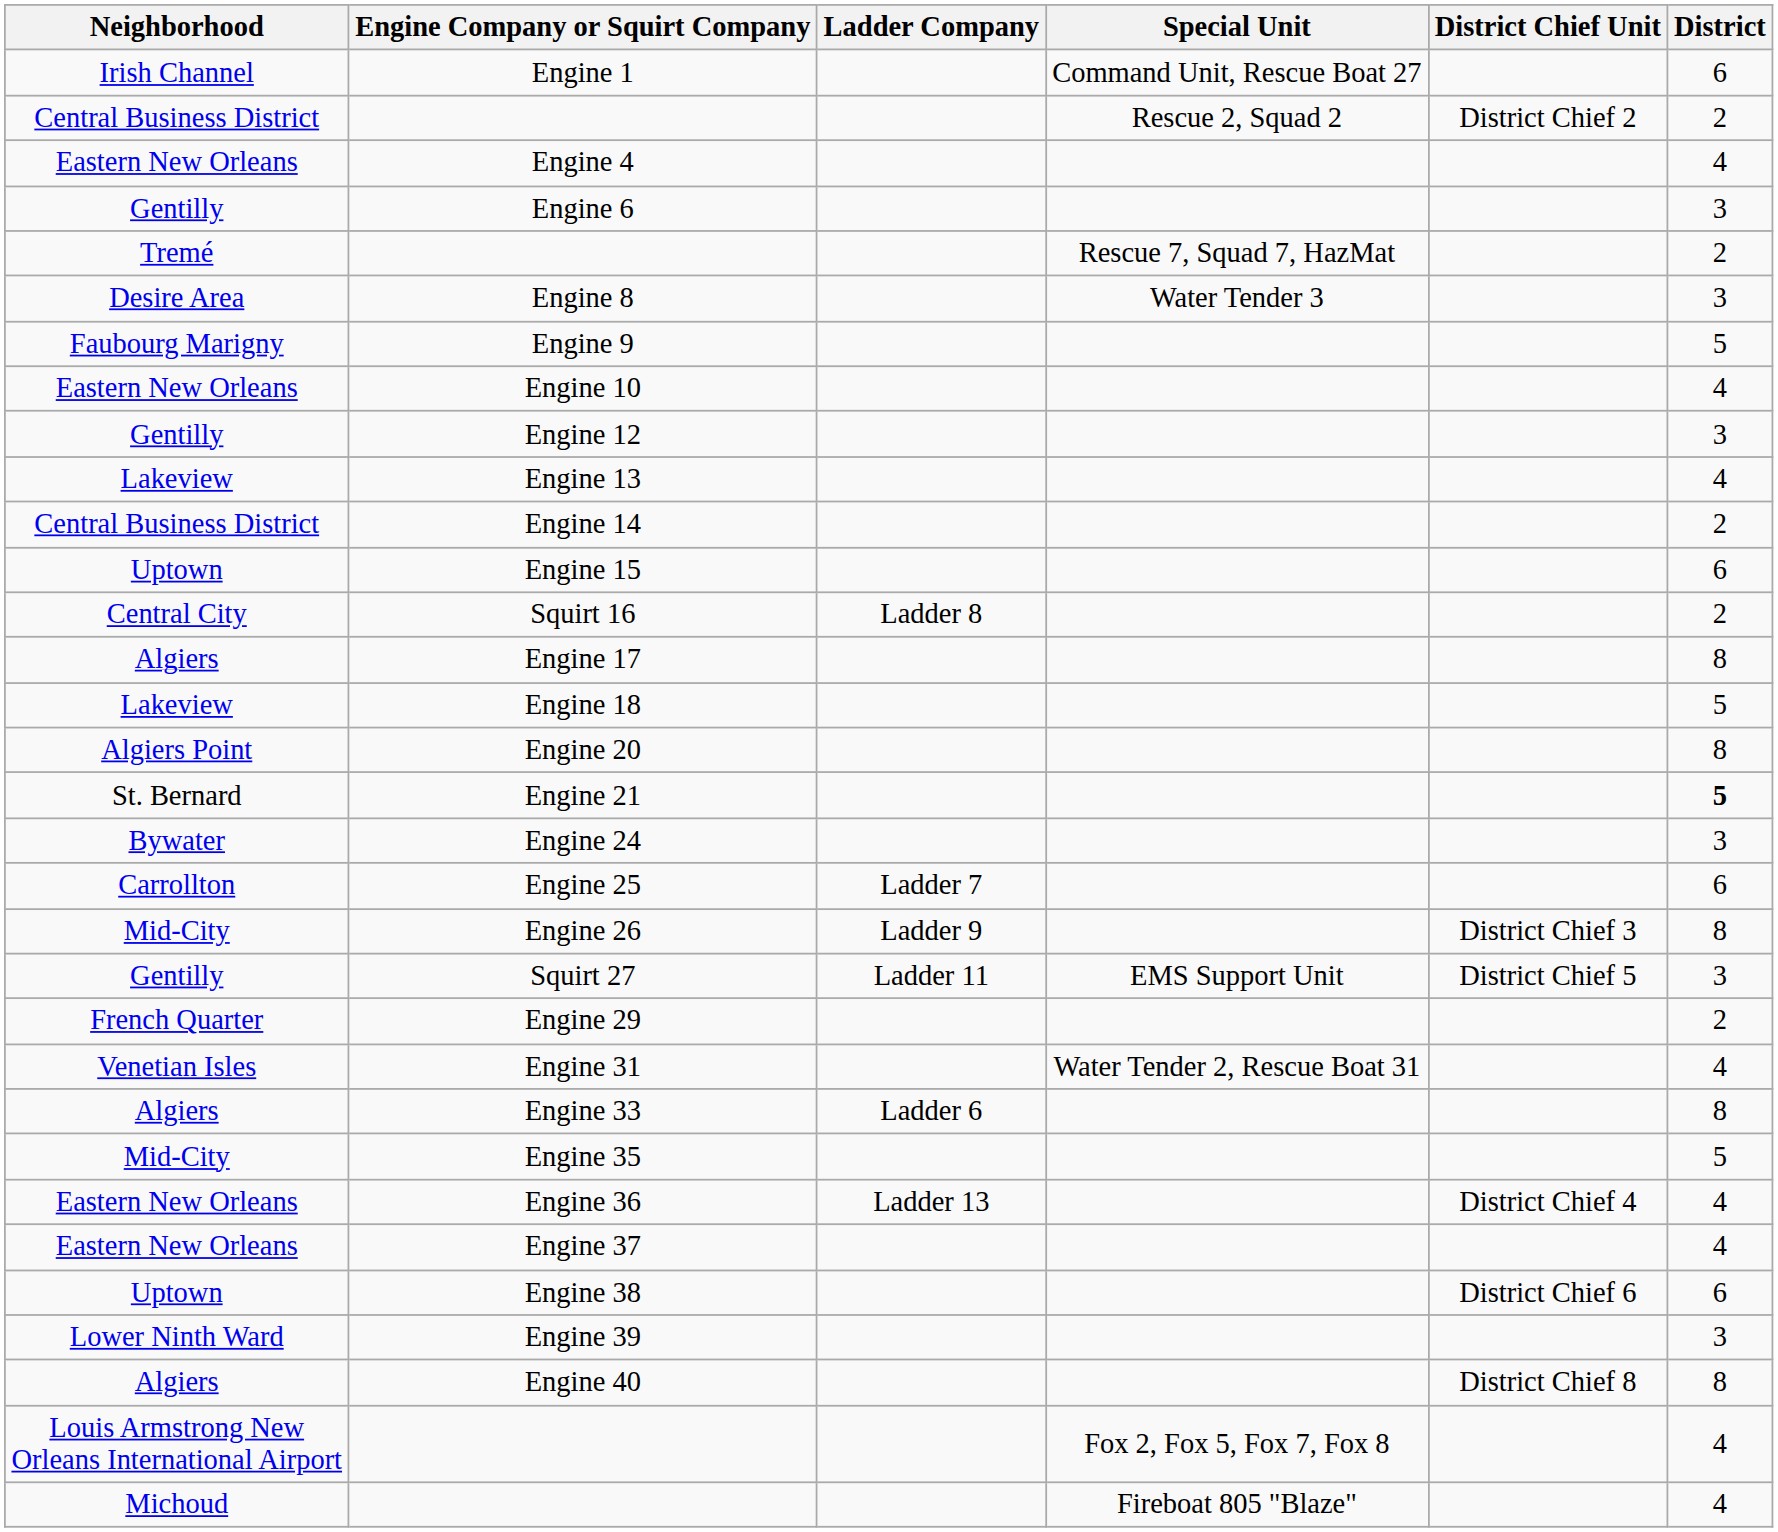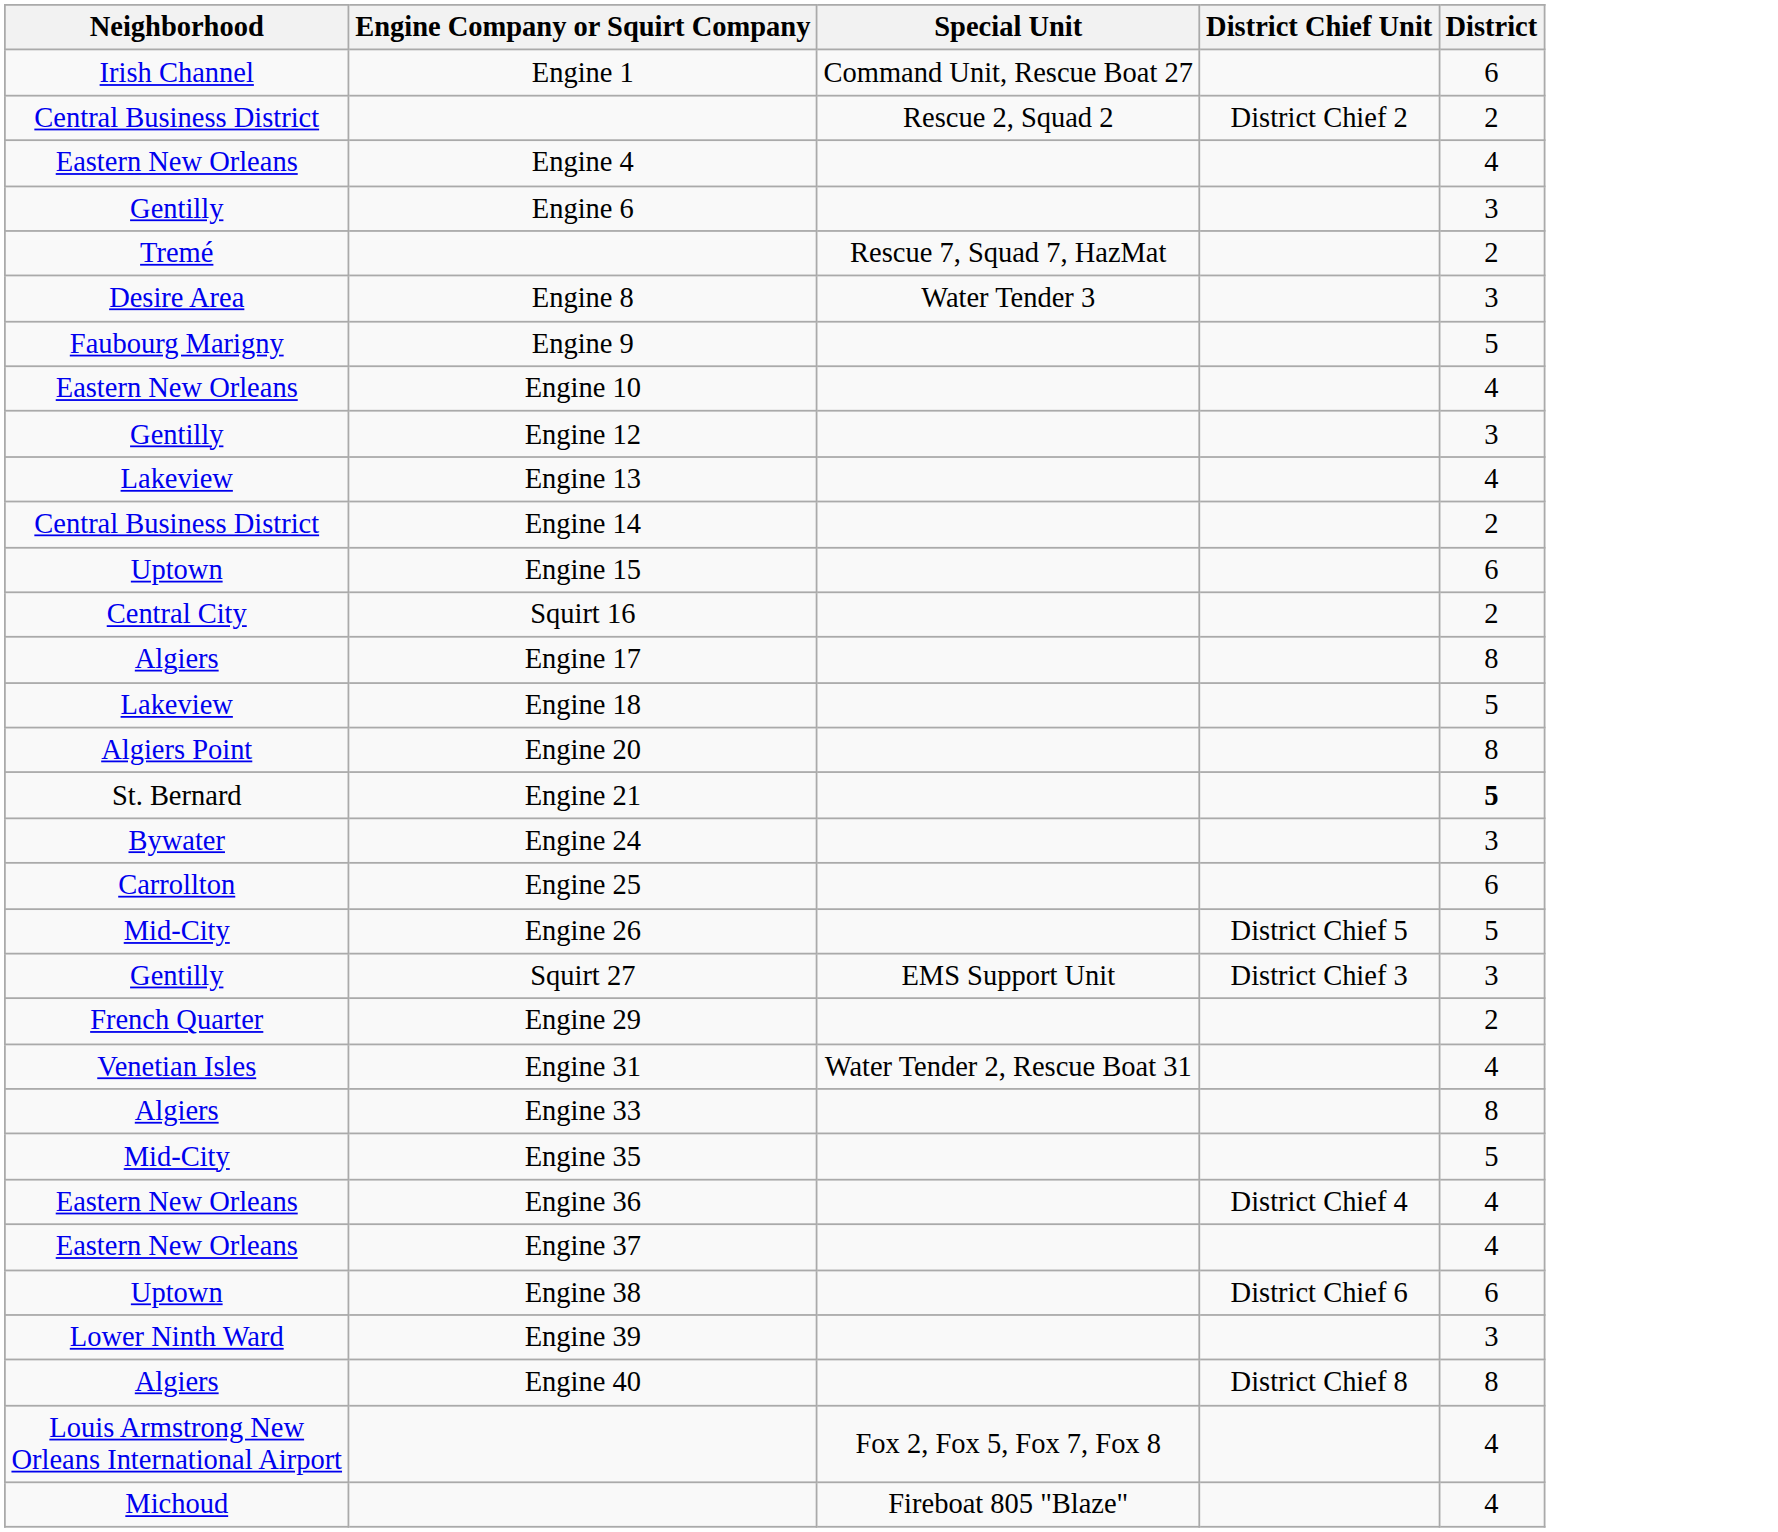 <table class=wikitable style="text-align:center;">
 <tr>
 <th>Neighborhood</th>
 <th>Engine Company or Squirt Company</th>
-<th>Ladder Company</th>
 <th>Special Unit</th>
 <th>District Chief Unit</th>
 <th>District</th>
 </tr>
 <tr>
 <td><a href='#'>Irish Channel</a></td>
 <td>Engine 1</td>
-<td></td>
 <td>Command Unit, Rescue Boat 27</td>
 <td></td>
 <td>6</td>
 </tr>
 <tr>
 <td><a href='#'>Central Business District</a></td>
-<td></td>
 <td></td>
 <td>Rescue 2, Squad 2</td>
 <td>District Chief 2</td>
 <td>2</td>
 </tr>
 <tr>
 <td><a href='#'>Eastern New Orleans</a></td>
 <td>Engine 4</td>
 <td></td>
 <td></td>
-<td></td>
 <td>4</td>
 </tr>
 <tr>
 <td><a href='#'>Gentilly</a></td>
 <td>Engine 6</td>
 <td></td>
 <td></td>
-<td></td>
 <td>3</td>
 </tr>
 <tr>
 <td><a href='#'>Tremé</a></td>
-<td></td>
 <td></td>
 <td>Rescue 7, Squad 7, HazMat</td>
 <td></td>
 <td>2</td>
 </tr>
 <tr>
 <td><a href='#'>Desire Area</a></td>
 <td>Engine 8</td>
-<td></td>
 <td>Water Tender 3</td>
 <td></td>
 <td>3</td>
 </tr>
 <tr>
 <td><a href='#'>Faubourg Marigny</a></td>
 <td>Engine 9</td>
 <td></td>
 <td></td>
-<td></td>
 <td>5</td>
 </tr>
 <tr>
 <td><a href='#'>Eastern New Orleans</a></td>
 <td>Engine 10</td>
-<td></td>
 <td></td>
 <td></td>
 <td>4</td>
 </tr>
 <tr>
 <td><a href='#'>Gentilly</a></td>
 <td>Engine 12</td>
 <td></td>
 <td></td>
-<td></td>
 <td>3</td>
 </tr>
 <tr>
 <td><a href='#'>Lakeview</a></td>
 <td>Engine 13</td>
-<td></td>
 <td></td>
 <td></td>
 <td>4</td>
 </tr>
 <tr>
 <td><a href='#'>Central Business District</a></td>
 <td>Engine 14</td>
 <td></td>
 <td></td>
-<td></td>
 <td>2</td>
 </tr>
 <tr>
 <td><a href='#'>Uptown</a></td>
 <td>Engine 15</td>
 <td></td>
 <td></td>
-<td></td>
 <td>6</td>
 </tr>
 <tr>
 <td><a href='#'>Central City</a></td>
 <td>Squirt 16</td>
-<td>Ladder 8</td>
 <td></td>
 <td></td>
 <td>2</td>
 </tr>
 <tr>
 <td><a href='#'>Algiers</a></td>
 <td>Engine 17</td>
 <td></td>
 <td></td>
-<td></td>
 <td>8</td>
 </tr>
 <tr>
 <td><a href='#'>Lakeview</a></td>
 <td>Engine 18</td>
-<td></td>
 <td></td>
 <td></td>
 <td>5</td>
 </tr>
 <tr>
 <td><a href='#'>Algiers Point</a></td>
 <td>Engine 20</td>
 <td></td>
 <td></td>
-<td></td>
 <td>8</td>
 </tr>
 <tr>
 <td>St. Bernard</td>
 <td>Engine 21</td>
-<td></td>
 <td></td>
 <td></td>
 <td><strong>5</strong></td>
 </tr>
 <tr>
 <td><a href='#'>Bywater</a></td>
 <td>Engine 24</td>
 <td></td>
 <td></td>
-<td></td>
 <td>3</td>
 </tr>
 <tr>
 <td><a href='#'>Carrollton</a></td>
 <td>Engine 25</td>
-<td>Ladder 7</td>
 <td></td>
 <td></td>
 <td>6</td>
 </tr>
 <tr>
 <td><a href='#'>Mid-City</a></td>
 <td>Engine 26</td>
-<td>Ladder 9</td>
 <td></td>
-<td>District Chief 3</td>
-<td>8</td>
+<td>District Chief 5</td>
+<td>5</td>
 </tr>
 <tr>
 <td><a href='#'>Gentilly</a></td>
 <td>Squirt 27</td>
-<td>Ladder 11</td>
 <td>EMS Support Unit</td>
-<td>District Chief 5</td>
+<td>District Chief 3</td>
 <td>3</td>
 </tr>
 <tr>
 <td><a href='#'>French Quarter</a></td>
 <td>Engine 29</td>
 <td></td>
 <td></td>
-<td></td>
 <td>2</td>
 </tr>
 <tr>
 <td><a href='#'>Venetian Isles</a></td>
 <td>Engine 31</td>
-<td></td>
 <td>Water Tender 2, Rescue Boat 31</td>
 <td></td>
 <td>4</td>
 </tr>
 <tr>
 <td><a href='#'>Algiers</a></td>
 <td>Engine 33</td>
-<td>Ladder 6</td>
 <td></td>
 <td></td>
 <td>8</td>
 </tr>
 <tr>
 <td><a href='#'>Mid-City</a></td>
 <td>Engine 35</td>
 <td></td>
 <td></td>
-<td></td>
 <td>5</td>
 </tr>
 <tr>
 <td><a href='#'>Eastern New Orleans</a></td>
 <td>Engine 36</td>
-<td>Ladder 13</td>
 <td></td>
 <td>District Chief 4</td>
 <td>4</td>
 </tr>
 <tr>
 <td><a href='#'>Eastern New Orleans</a></td>
 <td>Engine 37</td>
 <td></td>
 <td></td>
-<td></td>
 <td>4</td>
 </tr>
 <tr>
 <td><a href='#'>Uptown</a></td>
 <td>Engine 38</td>
-<td></td>
 <td></td>
 <td>District Chief 6</td>
 <td>6</td>
 </tr>
 <tr>
 <td><a href='#'>Lower Ninth Ward</a></td>
 <td>Engine 39</td>
 <td></td>
 <td></td>
-<td></td>
 <td>3</td>
 </tr>
 <tr>
 <td><a href='#'>Algiers</a></td>
 <td>Engine 40</td>
 <td></td>
-<td></td>
 <td>District Chief 8</td>
 <td>8</td>
 </tr>
 <tr>
 <td><a href='#'>Louis Armstrong New <br>Orleans International Airport</a></td>
-<td></td>
 <td></td>
 <td>Fox 2, Fox 5, Fox 7, Fox 8</td>
 <td></td>
 <td>4</td>
 </tr>
 <tr>
 <td><a href='#'>Michoud</a></td>
 <td></td>
-<td></td>
 <td>Fireboat 805 "Blaze"</td>
 <td></td>
 <td>4</td>
 </tr>
 </table>
